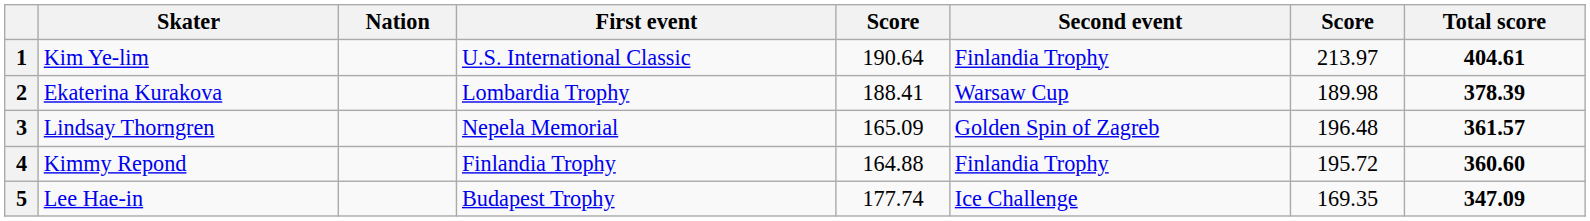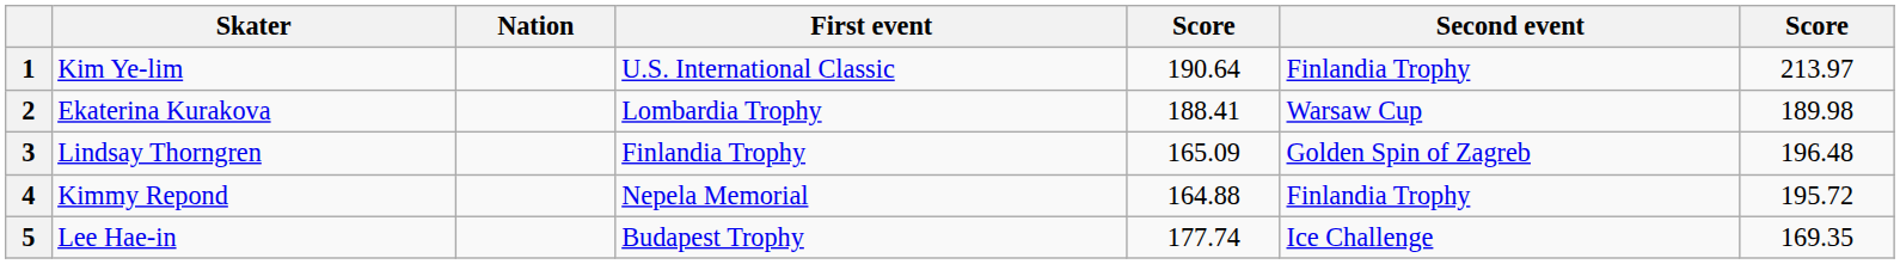 <table class="wikitable unsortable" style="text-align:left; width:90%">
 <tr>
 <th scope="col"></th>
 <th scope="col">Skater</th>
 <th scope="col">Nation</th>
 <th scope="col">First event</th>
 <th scope="col">Score</th>
 <th scope="col">Second event</th>
 <th scope="col">Score</th>
-<th scope="col">Total score</th>
 </tr>
 <tr>
 <th scope="row">1</th>
 <td><a href='#'>Kim Ye-lim</a></td>
 <td></td>
 <td><a href='#'>U.S. International Classic</a></td>
 <td style="text-align:center">190.64</td>
 <td><a href='#'>Finlandia Trophy</a></td>
 <td style="text-align:center">213.97</td>
-<td style="text-align:center"><strong>404.61</strong></td>
 </tr>
 <tr>
 <th scope="row">2</th>
 <td><a href='#'>Ekaterina Kurakova</a></td>
 <td></td>
 <td><a href='#'>Lombardia Trophy</a></td>
 <td style="text-align:center">188.41</td>
 <td><a href='#'>Warsaw Cup</a></td>
 <td style="text-align:center">189.98</td>
-<td style="text-align:center"><strong>378.39</strong></td>
 </tr>
 <tr>
 <th scope="row">3</th>
 <td><a href='#'>Lindsay Thorngren</a></td>
 <td></td>
-<td><a href='#'>Nepela Memorial</a></td>
+<td><a href='#'>Finlandia Trophy</a></td>
 <td style="text-align:center">165.09</td>
 <td><a href='#'>Golden Spin of Zagreb</a></td>
 <td style="text-align:center">196.48</td>
-<td style="text-align:center"><strong>361.57</strong></td>
 </tr>
 <tr>
 <th scope="row">4</th>
 <td><a href='#'>Kimmy Repond</a></td>
 <td></td>
-<td><a href='#'>Finlandia Trophy</a></td>
+<td><a href='#'>Nepela Memorial</a></td>
 <td style="text-align:center">164.88</td>
 <td><a href='#'>Finlandia Trophy</a></td>
 <td style="text-align:center">195.72</td>
-<td style="text-align:center"><strong>360.60</strong></td>
 </tr>
 <tr>
 <th scope="row">5</th>
 <td><a href='#'>Lee Hae-in</a></td>
 <td></td>
 <td><a href='#'>Budapest Trophy</a></td>
 <td style="text-align:center">177.74</td>
 <td><a href='#'>Ice Challenge</a></td>
 <td style="text-align:center">169.35</td>
-<td style="text-align:center"><strong>347.09</strong></td>
 </tr>
 </table>
